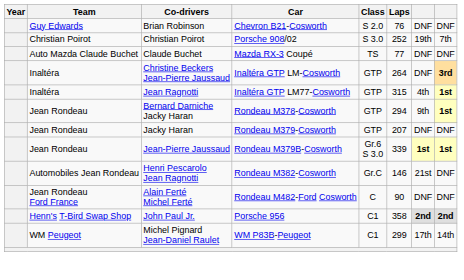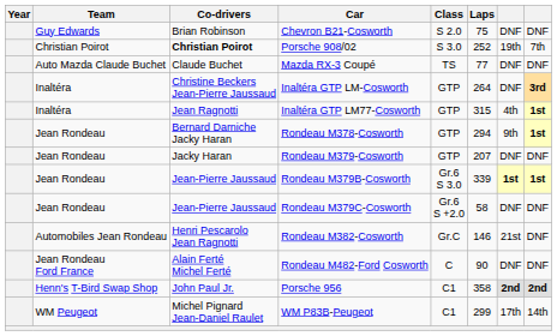 <table class="wikitable" style="text-align:center; font-size:90%">
 <tr>
 <th>Year</th>
 <th>Team</th>
 <th>Co-drivers</th>
 <th>Car</th>
 <th>Class</th>
 <th>Laps</th>
 <th></th>
 <th></th>
 </tr>
 <tr>
 <th></th>
 <td align="left"> <a href='#'>Guy Edwards</a></td>
 <td align="left"> Brian Robinson</td>
 <td align="left"><a href='#'>Chevron B21</a>-<a href='#'>Cosworth</a></td>
 <td>S 2.0</td>
-<td>76</td>
+<td>75</td>
 <td>DNF</td>
 <td>DNF</td>
 </tr>
 <tr>
 <th></th>
 <td align="left"> Christian Poirot</td>
-<td align="left"> Christian Poirot</td>
+<td align="left"><strong> Christian Poirot</strong></td>
 <td align="left"><a href='#'>Porsche 908</a>/02</td>
 <td>S 3.0</td>
 <td>252</td>
 <td>19th</td>
 <td>7th</td>
 </tr>
 <tr>
 <th></th>
 <td align="left"> Auto Mazda Claude Buchet</td>
 <td align="left"> Claude Buchet</td>
 <td align="left"><a href='#'>Mazda RX-3</a> Coupé</td>
 <td>TS</td>
 <td>77</td>
 <td>DNF</td>
 <td>DNF</td>
 </tr>
 <tr>
 <th></th>
 <td align="left"> Inaltéra</td>
 <td align="left"> <a href='#'>Christine Beckers</a><br> <a href='#'>Jean-Pierre Jaussaud</a></td>
 <td align="left"><a href='#'>Inaltéra GTP</a> LM-<a href='#'>Cosworth</a></td>
 <td>GTP</td>
 <td>264</td>
 <td>DNF</td>
 <td style="background:#FFDF9F;"><strong>3rd</strong></td>
 </tr>
 <tr>
 <th></th>
 <td align="left"> Inaltéra</td>
 <td align="left"> <a href='#'>Jean Ragnotti</a></td>
 <td align="left"><a href='#'>Inaltéra GTP</a> LM77-<a href='#'>Cosworth</a></td>
 <td>GTP</td>
 <td>315</td>
 <td>4th</td>
 <td style="background:#FFFFBF;"><strong>1st</strong></td>
 </tr>
 <tr>
 <th></th>
 <td align="left"> Jean Rondeau</td>
 <td align="left"> <a href='#'>Bernard Darniche</a><br> Jacky Haran</td>
 <td align="left"><a href='#'>Rondeau M378</a>-<a href='#'>Cosworth</a></td>
 <td>GTP</td>
 <td>294</td>
 <td>9th</td>
 <td style="background:#FFFFBF;"><strong>1st</strong></td>
 </tr>
 <tr>
 <th></th>
 <td align="left"> Jean Rondeau</td>
 <td align="left"> Jacky Haran</td>
 <td align="left"><a href='#'>Rondeau M379</a>-<a href='#'>Cosworth</a></td>
 <td>GTP</td>
 <td>207</td>
 <td>DNF</td>
 <td>DNF</td>
 </tr>
 <tr>
 <th></th>
 <td align="left"> Jean Rondeau</td>
 <td align="left"> <a href='#'>Jean-Pierre Jaussaud</a></td>
 <td align="left"><a href='#'>Rondeau M379B</a>-<a href='#'>Cosworth</a></td>
 <td>Gr.6<br>S 3.0</td>
 <td>339</td>
 <td style="background:#FFFFBF;"><strong>1st</strong></td>
 <td style="background:#FFFFBF;"><strong>1st</strong></td>
 </tr>
 <tr>
 <th></th>
+<td align="left"> Jean Rondeau</td>
+<td align="left"> <a href='#'>Jean-Pierre Jaussaud</a></td>
+<td align="left"><a href='#'>Rondeau M379C</a>-<a href='#'>Cosworth</a></td>
+<td>Gr.6<br>S +2.0</td>
+<td>58</td>
+<td>DNF</td>
+<td>DNF</td>
+</tr>
+<tr>
+<th></th>
 <td align="left"> Automobiles Jean Rondeau</td>
 <td align="left"> <a href='#'>Henri Pescarolo</a><br> <a href='#'>Jean Ragnotti</a></td>
 <td align="left"><a href='#'>Rondeau M382</a>-<a href='#'>Cosworth</a></td>
 <td>Gr.C</td>
 <td>146</td>
 <td>21st</td>
 <td>DNF</td>
 </tr>
 <tr>
 <th></th>
 <td align="left"> Jean Rondeau<br> <a href='#'>Ford France</a></td>
 <td align="left"> <a href='#'>Alain Ferté</a><br> <a href='#'>Michel Ferté</a></td>
 <td align="left"><a href='#'>Rondeau M482</a>-<a href='#'>Ford</a> <a href='#'>Cosworth</a></td>
 <td>C</td>
 <td>90</td>
 <td>DNF</td>
 <td>DNF</td>
 </tr>
 <tr>
 <th></th>
 <td align="left"> <a href='#'>Henn's</a> <a href='#'>T-Bird Swap Shop</a></td>
 <td align="left"> <a href='#'>John Paul Jr.</a></td>
 <td align="left"><a href='#'>Porsche 956</a></td>
 <td>C1</td>
 <td>358</td>
 <td style="background:#DFDFDF;"><strong>2nd</strong></td>
 <td style="background:#DFDFDF;"><strong>2nd</strong></td>
 </tr>
 <tr>
 <th></th>
 <td align="left"> WM <a href='#'>Peugeot</a></td>
 <td align="left"> Michel Pignard<br> <a href='#'>Jean-Daniel Raulet</a></td>
 <td align="left"><a href='#'>WM P83B</a>-<a href='#'>Peugeot</a></td>
 <td>C1</td>
 <td>299</td>
 <td>17th</td>
 <td>14th</td>
 </tr>
 <tr>
 <th colspan="8"></th>
 </tr>
 </table>
